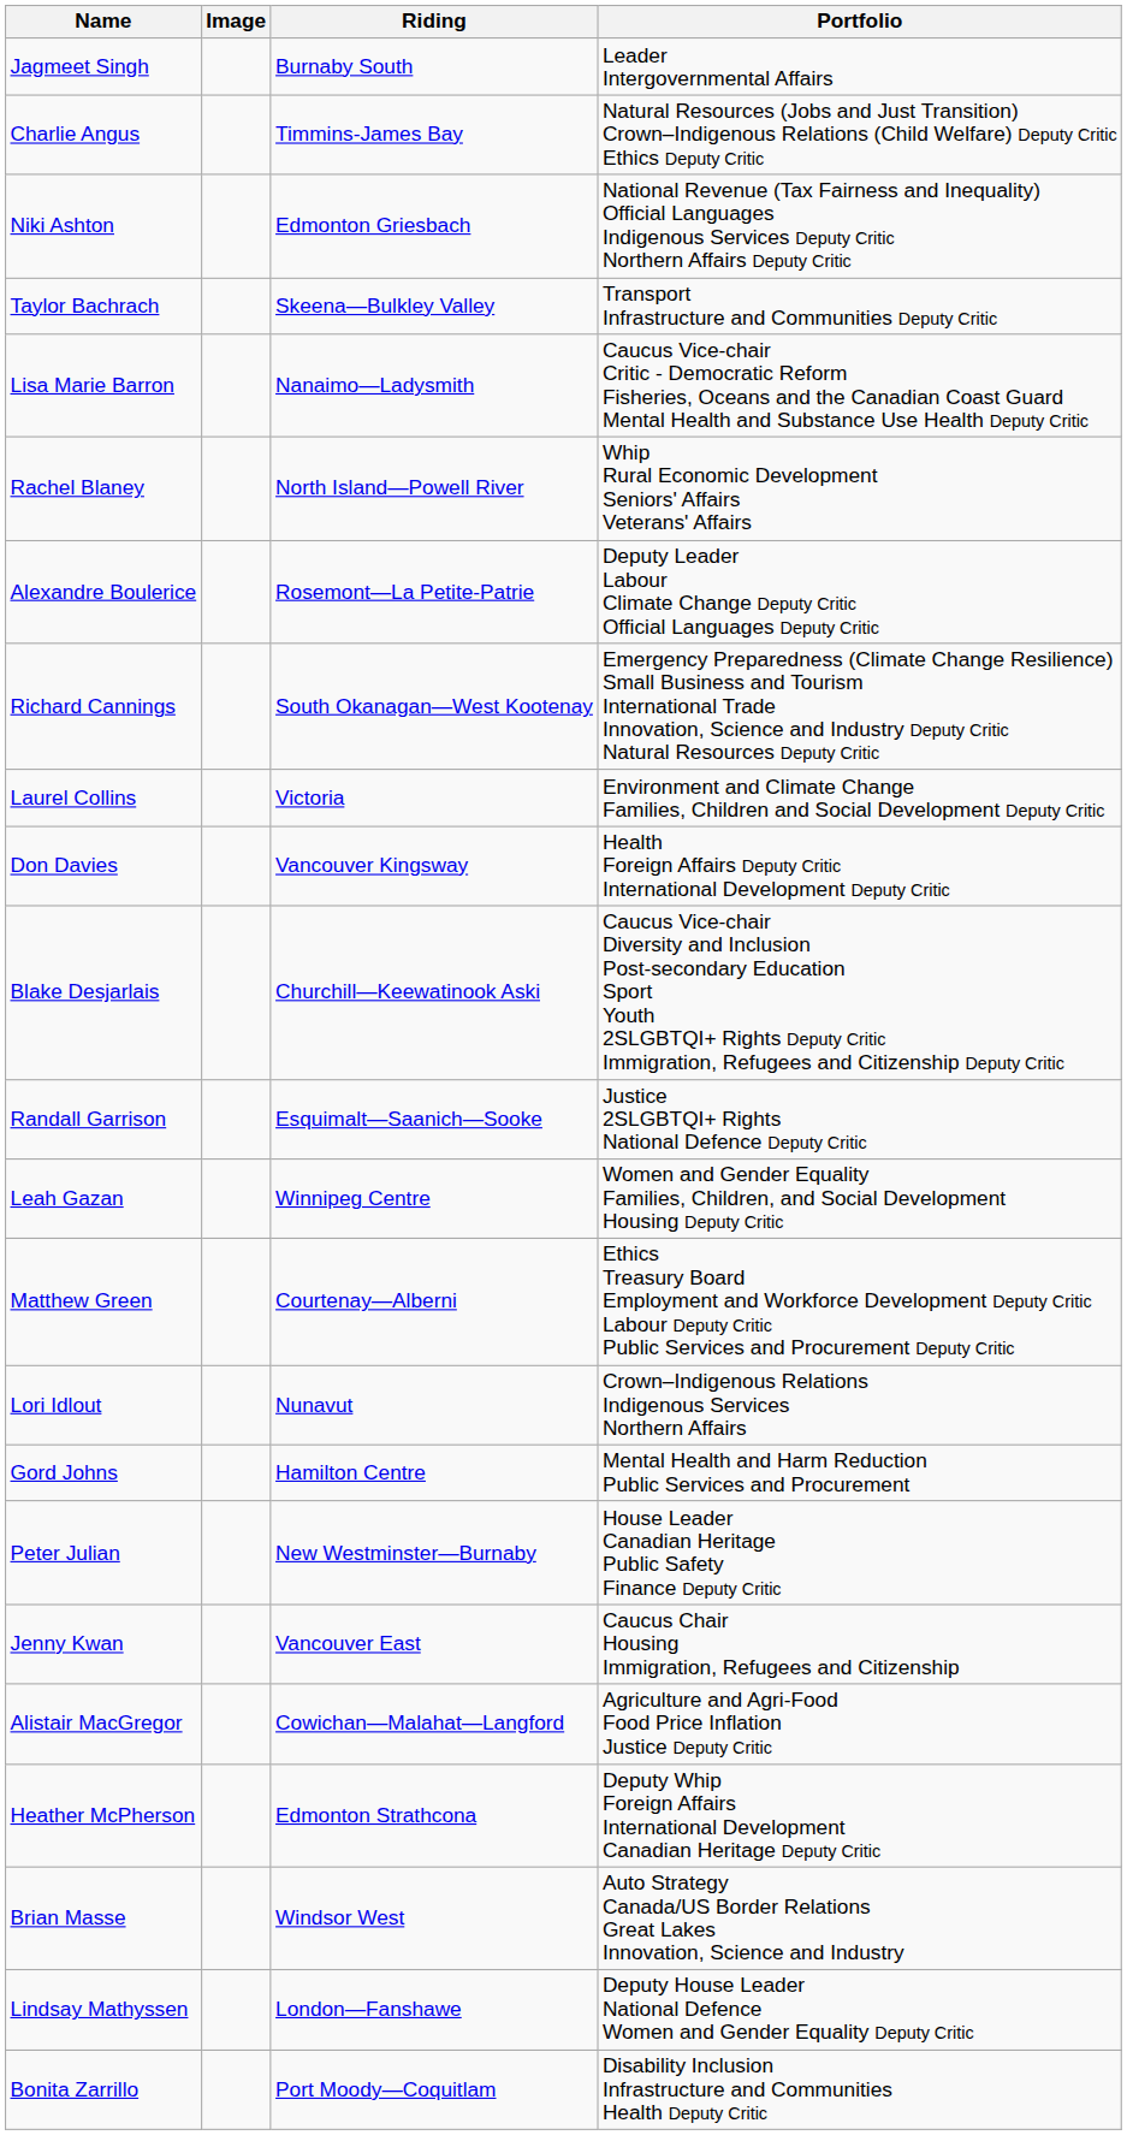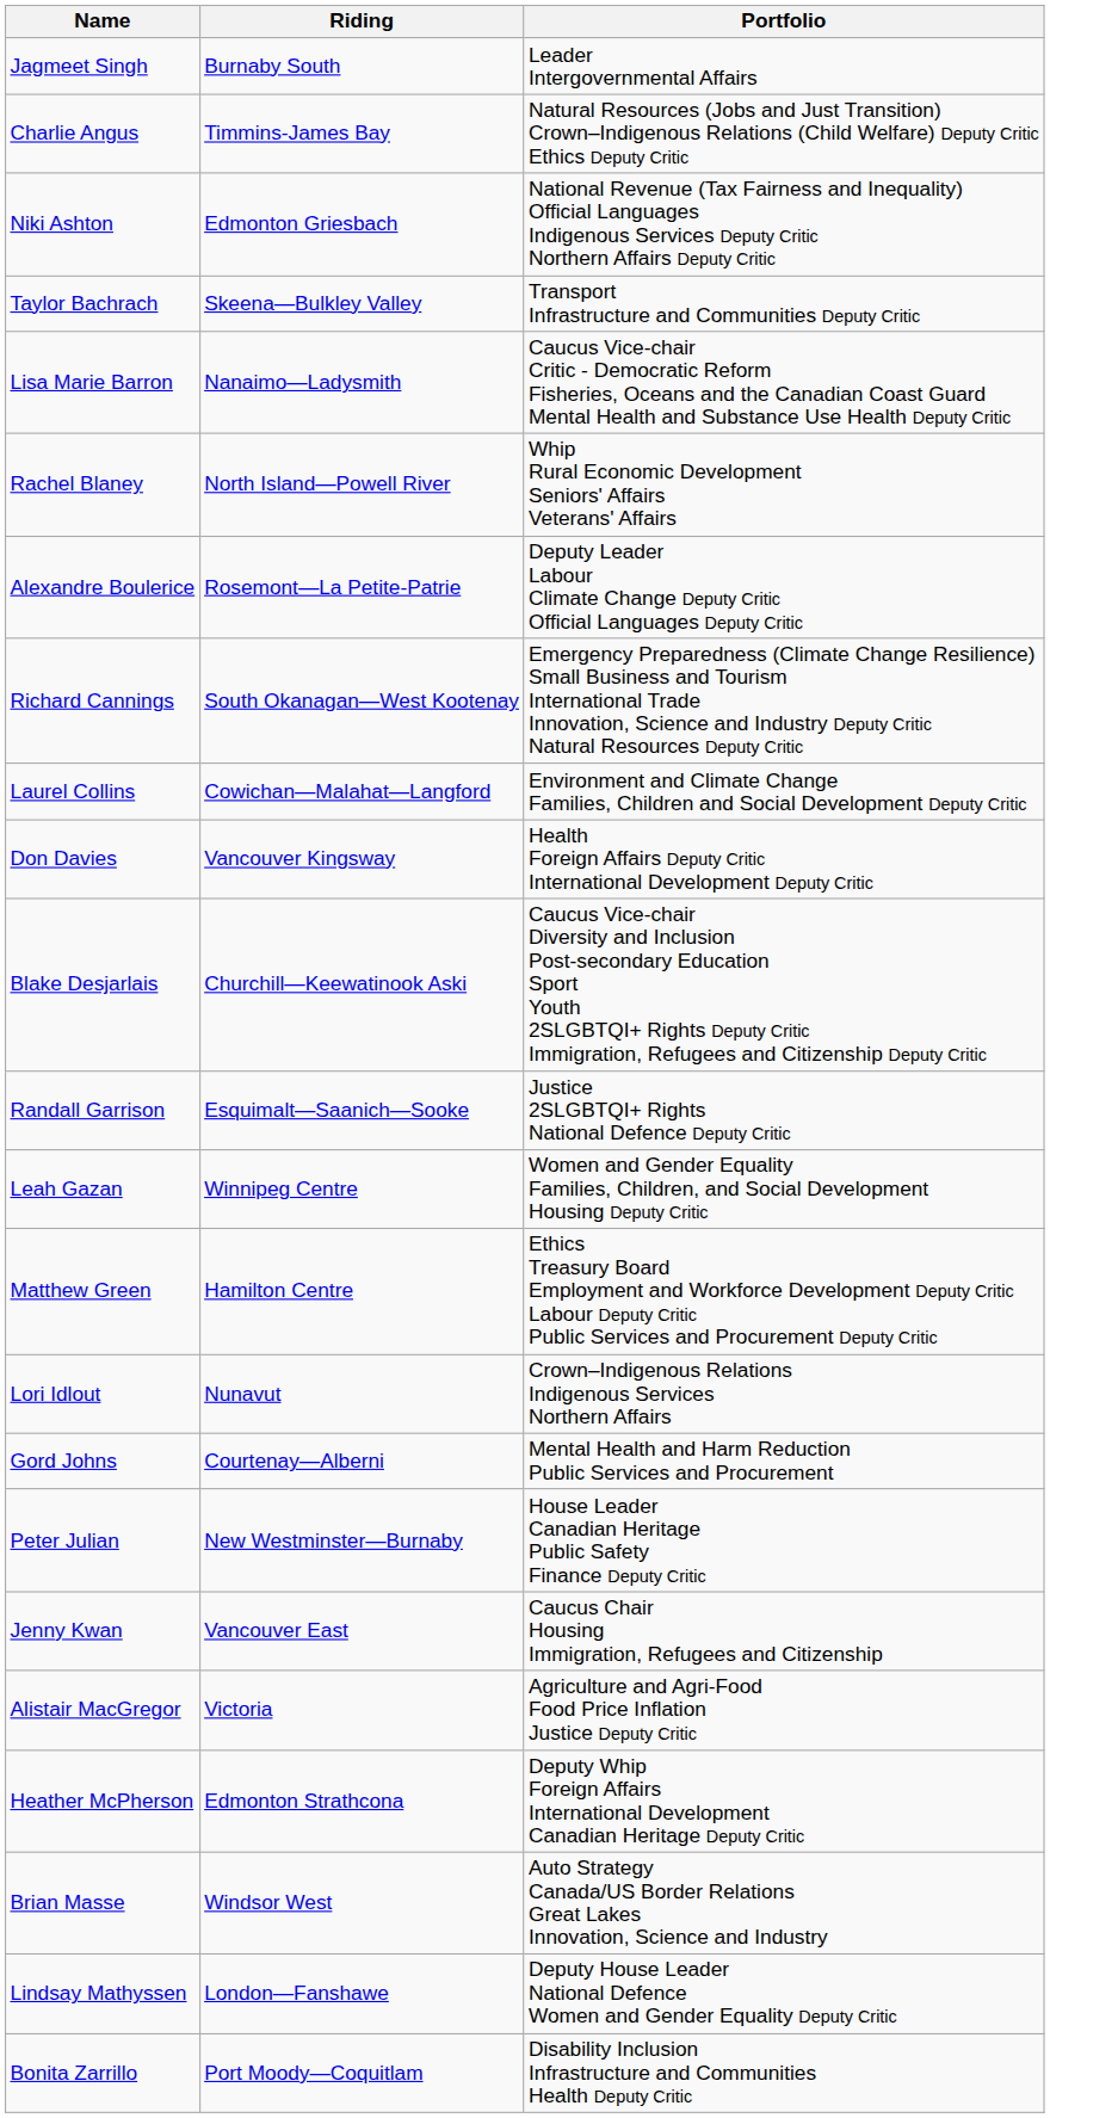 <table class="wikitable">
 <tr>
 <th>Name</th>
-<th>Image</th>
 <th>Riding</th>
 <th>Portfolio</th>
 </tr>
 <tr>
 <td><a href='#'>Jagmeet Singh</a></td>
-<td></td>
 <td><a href='#'>Burnaby South</a></td>
 <td>Leader<br>Intergovernmental Affairs</td>
 </tr>
 <tr>
 <td><a href='#'>Charlie Angus</a></td>
-<td></td>
 <td><a href='#'>Timmins-James Bay</a></td>
 <td>Natural Resources (Jobs and Just Transition)<br>Crown–Indigenous Relations (Child Welfare) <small>Deputy Critic</small><br>Ethics <small>Deputy Critic</small></td>
 </tr>
 <tr>
 <td><a href='#'>Niki Ashton</a></td>
-<td></td>
 <td><a href='#'>Edmonton Griesbach</a></td>
 <td>National Revenue (Tax Fairness and Inequality)<br>Official Languages<br>Indigenous Services <small>Deputy Critic</small><br>Northern Affairs <small>Deputy Critic</small></td>
 </tr>
 <tr>
 <td><a href='#'>Taylor Bachrach</a></td>
-<td></td>
 <td><a href='#'>Skeena—Bulkley Valley</a></td>
 <td>Transport<br>Infrastructure and Communities <small>Deputy Critic</small></td>
 </tr>
 <tr>
 <td><a href='#'>Lisa Marie Barron</a></td>
-<td></td>
 <td><a href='#'>Nanaimo—Ladysmith</a></td>
 <td>Caucus Vice-chair<br>Critic - Democratic Reform<br>Fisheries, Oceans and the Canadian Coast Guard<br>Mental Health and Substance Use Health <small>Deputy Critic</small></td>
 </tr>
 <tr>
 <td><a href='#'>Rachel Blaney</a></td>
-<td></td>
 <td><a href='#'>North Island—Powell River</a></td>
 <td>Whip<br>Rural Economic Development<br>Seniors' Affairs<br>Veterans' Affairs</td>
 </tr>
 <tr>
 <td><a href='#'>Alexandre Boulerice</a></td>
-<td></td>
 <td><a href='#'>Rosemont—La Petite-Patrie</a></td>
 <td>Deputy Leader<br>Labour<br>Climate Change <small>Deputy Critic</small><br>Official Languages <small>Deputy Critic</small></td>
 </tr>
 <tr>
 <td><a href='#'>Richard Cannings</a></td>
-<td></td>
 <td><a href='#'>South Okanagan—West Kootenay</a></td>
 <td>Emergency Preparedness (Climate Change Resilience)<br>Small Business and Tourism<br>International Trade<br>Innovation, Science and Industry <small>Deputy Critic</small><br>Natural Resources <small>Deputy Critic</small></td>
 </tr>
 <tr>
 <td><a href='#'>Laurel Collins</a></td>
-<td></td>
-<td><a href='#'>Victoria</a></td>
+<td><a href='#'>Cowichan—Malahat—Langford</a></td>
 <td>Environment and Climate Change<br>Families, Children and Social Development <small>Deputy Critic</small></td>
 </tr>
 <tr>
 <td><a href='#'>Don Davies</a></td>
-<td></td>
 <td><a href='#'>Vancouver Kingsway</a></td>
 <td>Health<br>Foreign Affairs <small>Deputy Critic</small><br>International Development <small>Deputy Critic</small></td>
 </tr>
 <tr>
 <td><a href='#'>Blake Desjarlais</a></td>
-<td></td>
 <td><a href='#'>Churchill—Keewatinook Aski</a></td>
 <td>Caucus Vice-chair<br>Diversity and Inclusion<br>Post-secondary Education<br>Sport<br>Youth<br>2SLGBTQI+ Rights <small>Deputy Critic</small><br>Immigration, Refugees and Citizenship <small>Deputy Critic</small></td>
 </tr>
 <tr>
 <td><a href='#'>Randall Garrison</a></td>
-<td></td>
 <td><a href='#'>Esquimalt—Saanich—Sooke</a></td>
 <td>Justice<br>2SLGBTQI+ Rights<br>National Defence <small>Deputy Critic</small></td>
 </tr>
 <tr>
 <td><a href='#'>Leah Gazan</a></td>
-<td></td>
 <td><a href='#'>Winnipeg Centre</a></td>
 <td>Women and Gender Equality<br>Families, Children, and Social Development<br>Housing <small>Deputy Critic</small></td>
 </tr>
 <tr>
 <td><a href='#'>Matthew Green</a></td>
-<td></td>
-<td><a href='#'>Courtenay—Alberni</a></td>
+<td><a href='#'>Hamilton Centre</a></td>
 <td>Ethics<br>Treasury Board<br>Employment and Workforce Development <small>Deputy Critic</small><br>Labour <small>Deputy Critic</small><br>Public Services and Procurement <small>Deputy Critic</small></td>
 </tr>
 <tr>
 <td><a href='#'>Lori Idlout</a></td>
-<td></td>
 <td><a href='#'>Nunavut</a></td>
 <td>Crown–Indigenous Relations<br>Indigenous Services<br>Northern Affairs</td>
 </tr>
 <tr>
 <td><a href='#'>Gord Johns</a></td>
-<td></td>
-<td><a href='#'>Hamilton Centre</a></td>
+<td><a href='#'>Courtenay—Alberni</a></td>
 <td>Mental Health and Harm Reduction<br>Public Services and Procurement</td>
 </tr>
 <tr>
 <td><a href='#'>Peter Julian</a></td>
-<td></td>
 <td><a href='#'>New Westminster—Burnaby</a></td>
 <td>House Leader<br>Canadian Heritage<br>Public Safety<br>Finance <small>Deputy Critic</small></td>
 </tr>
 <tr>
 <td><a href='#'>Jenny Kwan</a></td>
-<td></td>
 <td><a href='#'>Vancouver East</a></td>
 <td>Caucus Chair<br>Housing<br>Immigration, Refugees and Citizenship</td>
 </tr>
 <tr>
 <td><a href='#'>Alistair MacGregor</a></td>
-<td></td>
-<td><a href='#'>Cowichan—Malahat—Langford</a></td>
+<td><a href='#'>Victoria</a></td>
 <td>Agriculture and Agri-Food<br>Food Price Inflation<br>Justice <small>Deputy Critic</small></td>
 </tr>
 <tr>
 <td><a href='#'>Heather McPherson</a></td>
-<td></td>
 <td><a href='#'>Edmonton Strathcona</a></td>
 <td>Deputy Whip<br>Foreign Affairs<br>International Development<br>Canadian Heritage <small>Deputy Critic</small></td>
 </tr>
 <tr>
 <td><a href='#'>Brian Masse</a></td>
-<td></td>
 <td><a href='#'>Windsor West</a></td>
 <td>Auto Strategy<br>Canada/US Border Relations<br>Great Lakes<br>Innovation, Science and Industry</td>
 </tr>
 <tr>
 <td><a href='#'>Lindsay Mathyssen</a></td>
-<td></td>
 <td><a href='#'>London—Fanshawe</a></td>
 <td>Deputy House Leader<br>National Defence<br>Women and Gender Equality <small>Deputy Critic</small></td>
 </tr>
 <tr>
 <td><a href='#'>Bonita Zarrillo</a></td>
-<td></td>
 <td><a href='#'>Port Moody—Coquitlam</a></td>
 <td>Disability Inclusion<br>Infrastructure and Communities<br>Health <small>Deputy Critic</small></td>
 </tr>
 </table>
